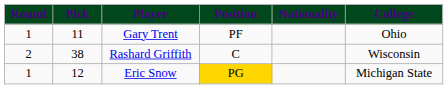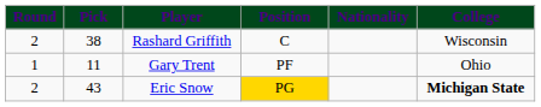 <table class="wikitable sortable sortable">
 <tr>
 <th style="background:#00471B; color:#4B0082" width="10%">Round</th>
 <th style="background:#00471B; color:#4B0082" width="10%">Pick</th>
 <th style="background:#00471B; color:#4B0082" width="20%">Player</th>
 <th style="background:#00471B; color:#4B0082" width="15%">Position</th>
 <th style="background:#00471B; color:#4B0082" width="15%">Nationality</th>
 <th style="background:#00471B; color:#4B0082" width="20%">College</th>
+</tr>
+<tr style="text-align: center">
+<td>2</td>
+<td>38</td>
+<td><a href='#'>Rashard Griffith</a></td>
+<td>C</td>
+<td></td>
+<td>Wisconsin</td>
 </tr>
 <tr style="text-align: center">
 <td>1</td>
 <td>11</td>
 <td><a href='#'>Gary Trent</a></td>
 <td>PF</td>
 <td></td>
 <td>Ohio</td>
 </tr>
 <tr style="text-align: center">
 <td>2</td>
-<td>38</td>
-<td><a href='#'>Rashard Griffith</a></td>
-<td>C</td>
-<td></td>
-<td>Wisconsin</td>
-</tr>
-<tr style="text-align: center">
-<td>1</td>
-<td>12</td>
+<td>43</td>
 <td><a href='#'>Eric Snow</a></td>
 <td style="background: gold;">PG</td>
 <td></td>
-<td>Michigan State</td>
+<td><strong>Michigan State</strong></td>
 </tr>
 </table>
